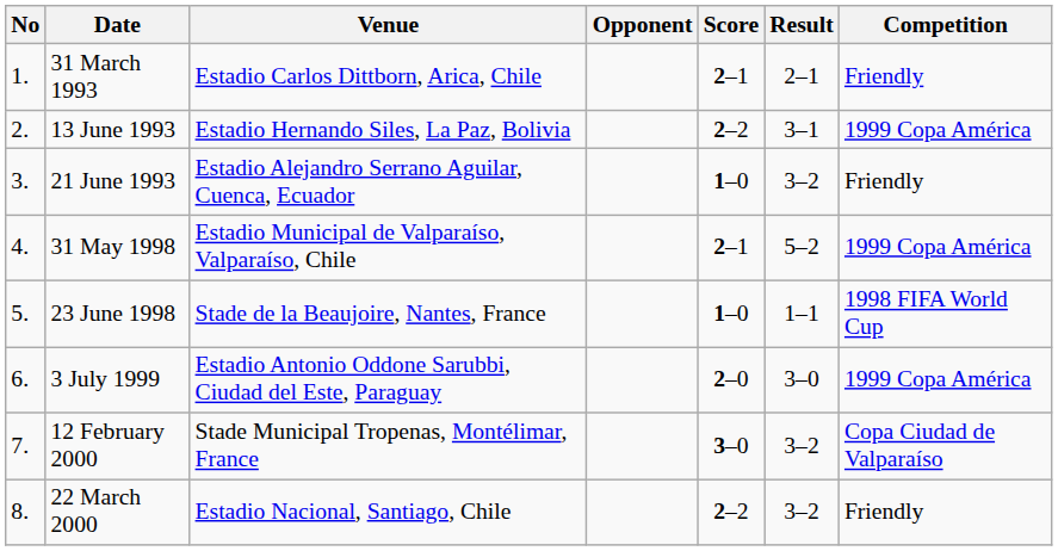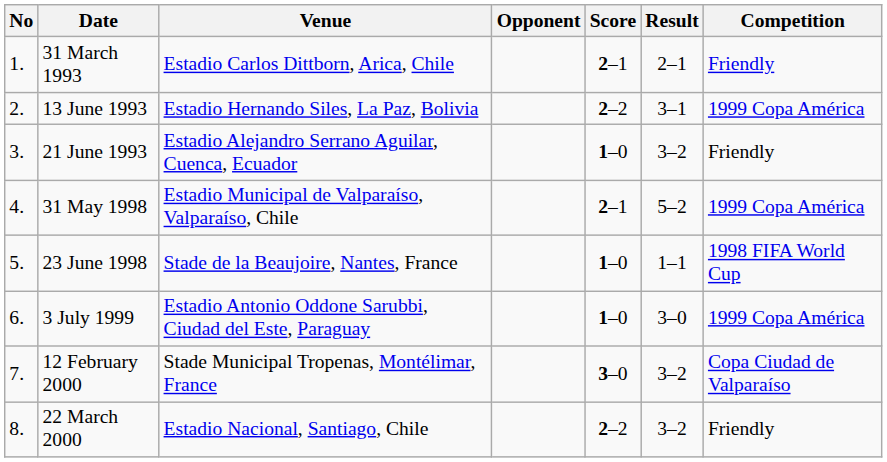 <table class="wikitable" style="font-size:85%;">
 <tr>
 <th>No</th>
 <th>Date</th>
 <th>Venue</th>
 <th>Opponent</th>
 <th>Score</th>
 <th>Result</th>
 <th>Competition</th>
 </tr>
 <tr>
 <td>1.</td>
 <td>31 March 1993</td>
 <td><a href='#'>Estadio Carlos Dittborn</a>, <a href='#'>Arica</a>, <a href='#'>Chile</a></td>
 <td></td>
 <td align=center><strong>2</strong>–1</td>
 <td align=center>2–1</td>
 <td><a href='#'>Friendly</a></td>
 </tr>
 <tr>
 <td>2.</td>
 <td>13 June 1993</td>
 <td><a href='#'>Estadio Hernando Siles</a>, <a href='#'>La Paz</a>, <a href='#'>Bolivia</a></td>
 <td></td>
 <td align=center><strong>2</strong>–2</td>
 <td align=center>3–1</td>
 <td><a href='#'>1999 Copa América</a></td>
 </tr>
 <tr>
 <td>3.</td>
 <td>21 June 1993</td>
 <td><a href='#'>Estadio Alejandro Serrano Aguilar</a>, <a href='#'>Cuenca</a>, <a href='#'>Ecuador</a></td>
 <td></td>
 <td align=center><strong>1</strong>–0</td>
 <td align=center>3–2</td>
 <td>Friendly</td>
 </tr>
 <tr>
 <td>4.</td>
 <td>31 May 1998</td>
 <td><a href='#'>Estadio Municipal de Valparaíso</a>, <a href='#'>Valparaíso</a>, Chile</td>
 <td></td>
 <td align=center><strong>2</strong>–1</td>
 <td align=center>5–2</td>
 <td><a href='#'>1999 Copa América</a></td>
 </tr>
 <tr>
 <td>5.</td>
 <td>23 June 1998</td>
 <td><a href='#'>Stade de la Beaujoire</a>, <a href='#'>Nantes</a>, France</td>
 <td></td>
 <td align=center><strong>1</strong>–0</td>
 <td align=center>1–1</td>
 <td><a href='#'>1998 FIFA World Cup</a></td>
 </tr>
 <tr>
 <td>6.</td>
 <td>3 July 1999</td>
 <td><a href='#'>Estadio Antonio Oddone Sarubbi</a>, <a href='#'>Ciudad del Este</a>, <a href='#'>Paraguay</a></td>
 <td></td>
-<td align=center><strong>2</strong>–0</td>
+<td align=center><strong>1</strong>–0</td>
 <td align=center>3–0</td>
 <td><a href='#'>1999 Copa América</a></td>
 </tr>
 <tr>
 <td>7.</td>
 <td>12 February 2000</td>
 <td>Stade Municipal Tropenas, <a href='#'>Montélimar</a>, <a href='#'>France</a></td>
 <td></td>
 <td align=center><strong>3</strong>–0</td>
 <td align=center>3–2</td>
 <td><a href='#'>Copa Ciudad de Valparaíso</a></td>
 </tr>
 <tr>
 <td>8.</td>
 <td>22 March 2000</td>
 <td><a href='#'>Estadio Nacional</a>, <a href='#'>Santiago</a>, Chile</td>
 <td></td>
 <td align=center><strong>2</strong>–2</td>
 <td align=center>3–2</td>
 <td>Friendly</td>
 </tr>
 </table>
